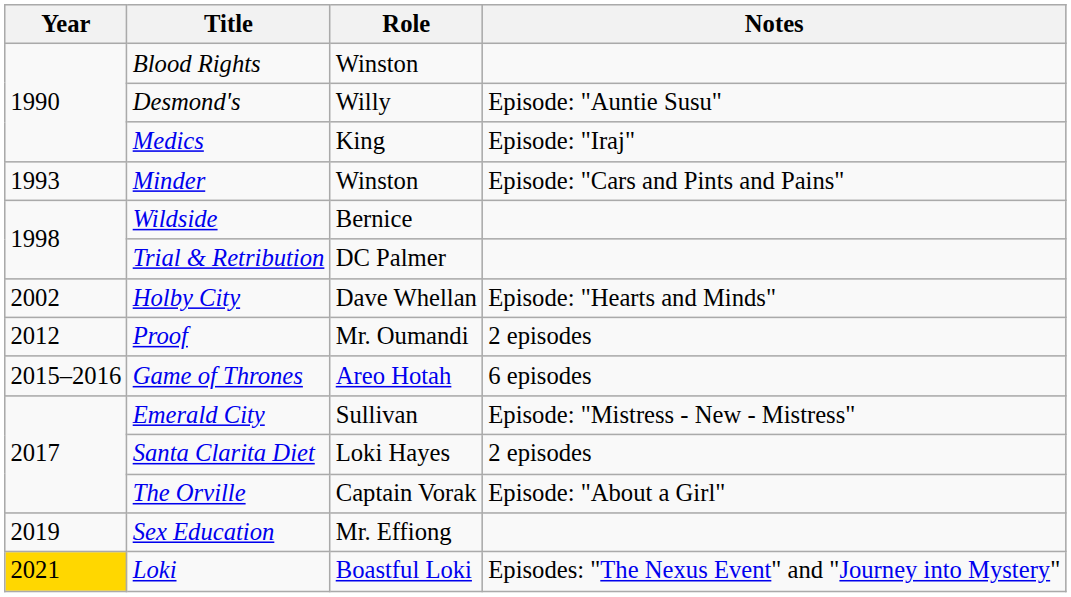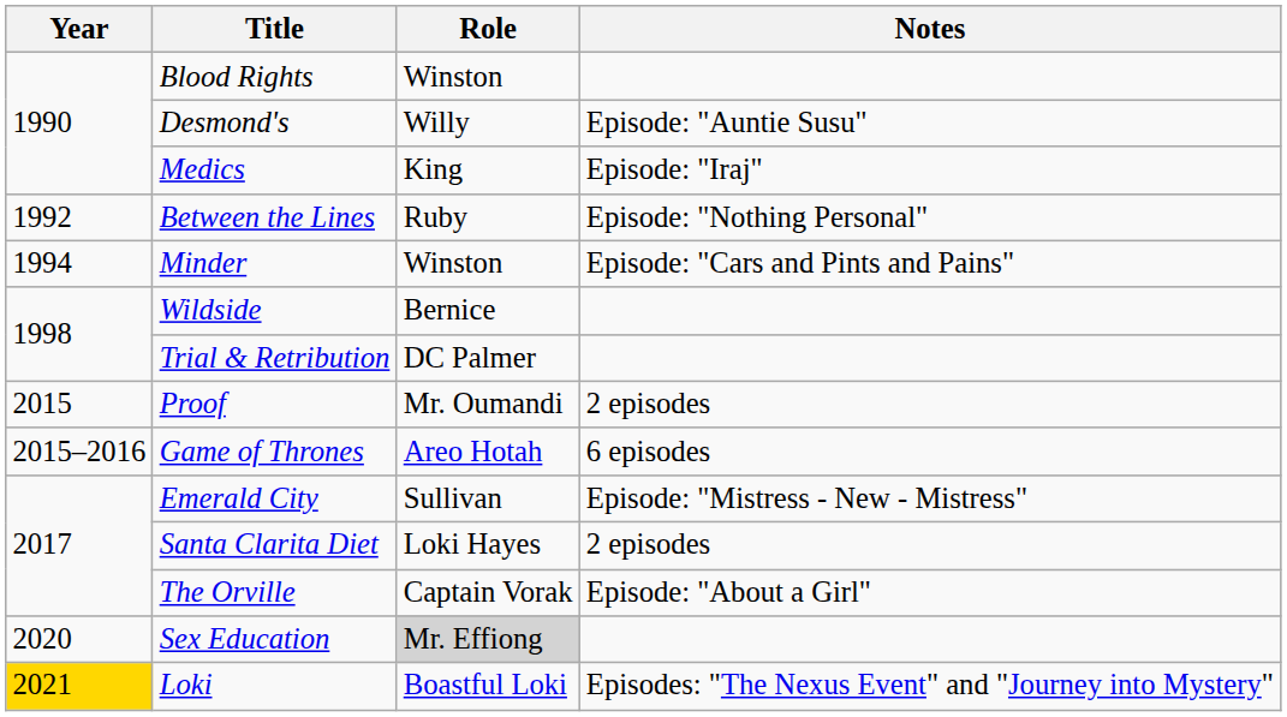 <table class="wikitable sortable">
 <tr>
 <th>Year</th>
 <th>Title</th>
 <th>Role</th>
 <th>Notes</th>
 </tr>
 <tr>
 <td rowspan="3">1990</td>
 <td><em>Blood Rights</em></td>
 <td>Winston</td>
 <td></td>
 </tr>
 <tr>
 <td><em>Desmond's</em></td>
 <td>Willy</td>
 <td>Episode: "Auntie Susu"</td>
 </tr>
 <tr>
 <td><em><a href='#'>Medics</a></em></td>
 <td>King</td>
 <td>Episode: "Iraj"</td>
 </tr>
 <tr>
-<td>1993</td>
+<td>1992</td>
+<td><em><a href='#'>Between the Lines</a></em></td>
+<td>Ruby</td>
+<td>Episode: "Nothing Personal"</td>
+</tr>
+<tr>
+<td>1994</td>
 <td><em><a href='#'>Minder</a></em></td>
 <td>Winston</td>
 <td>Episode: "Cars and Pints and Pains"</td>
 </tr>
 <tr>
 <td rowspan="2">1998</td>
 <td><em><a href='#'>Wildside</a></em></td>
 <td>Bernice</td>
 <td></td>
 </tr>
 <tr>
 <td><em><a href='#'>Trial & Retribution</a></em></td>
 <td>DC Palmer</td>
 <td></td>
 </tr>
 <tr>
-<td>2002</td>
-<td><em><a href='#'>Holby City</a></em></td>
-<td>Dave Whellan</td>
-<td>Episode: "Hearts and Minds"</td>
-</tr>
-<tr>
-<td>2012</td>
+<td>2015</td>
 <td><em><a href='#'>Proof</a></em></td>
 <td>Mr. Oumandi</td>
 <td>2 episodes</td>
 </tr>
 <tr>
 <td>2015–2016</td>
 <td><em><a href='#'>Game of Thrones</a></em></td>
 <td><a href='#'>Areo Hotah</a></td>
 <td>6 episodes</td>
 </tr>
 <tr>
 <td rowspan="3">2017</td>
 <td><em><a href='#'>Emerald City</a></em></td>
 <td>Sullivan</td>
 <td>Episode: "Mistress - New - Mistress"</td>
 </tr>
 <tr>
 <td><em><a href='#'>Santa Clarita Diet</a></em></td>
 <td>Loki Hayes</td>
 <td>2 episodes</td>
 </tr>
 <tr>
 <td><em><a href='#'>The Orville</a></em></td>
 <td>Captain Vorak</td>
 <td>Episode: "About a Girl"</td>
 </tr>
 <tr>
-<td>2019</td>
+<td>2020</td>
 <td><em><a href='#'>Sex Education</a></em></td>
-<td>Mr. Effiong</td>
+<td style="background: lightgrey;">Mr. Effiong</td>
 <td></td>
 </tr>
 <tr>
 <td style="background: gold;">2021</td>
 <td><em><a href='#'>Loki</a></em></td>
 <td><a href='#'>Boastful Loki</a></td>
 <td>Episodes: "<a href='#'>The Nexus Event</a>" and "<a href='#'>Journey into Mystery</a>"</td>
 </tr>
 </table>
